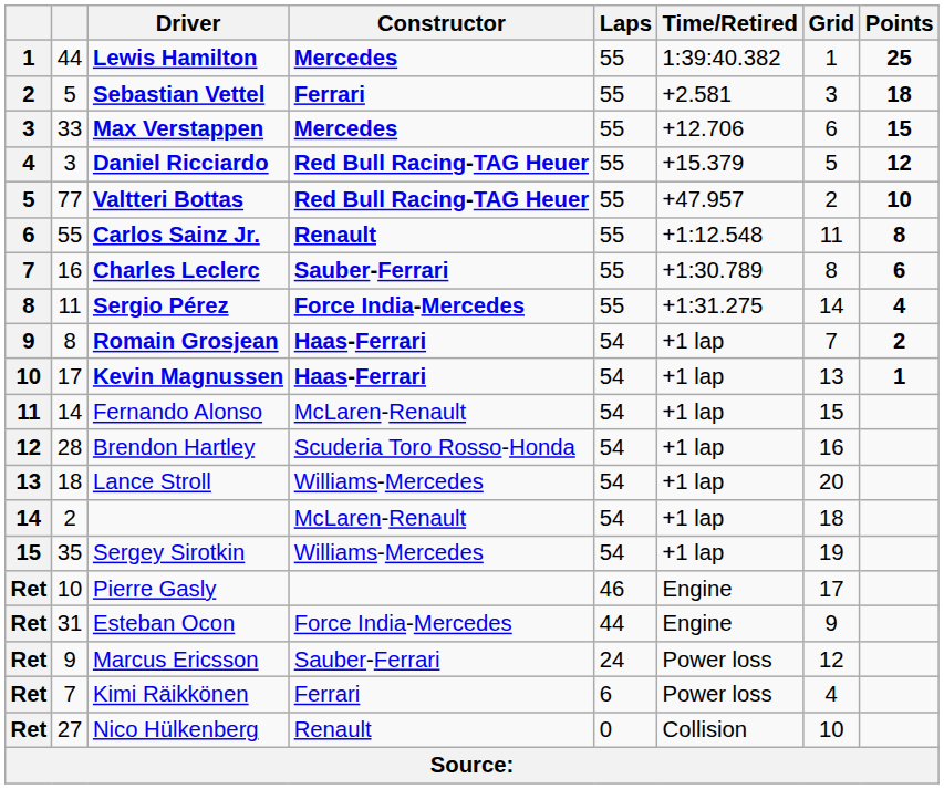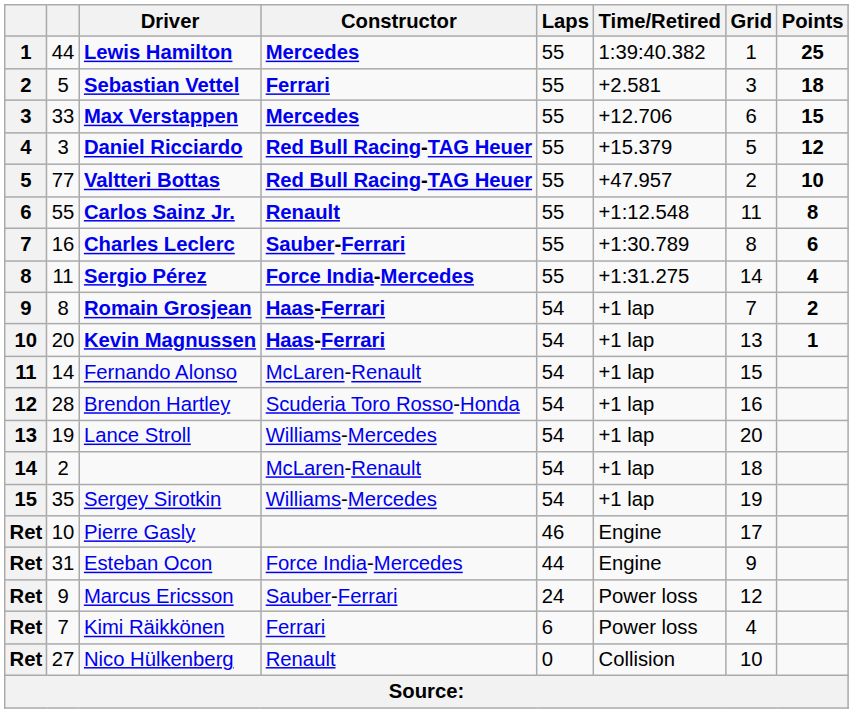 <table class="wikitable sortable" style="font-size: 85%;">
 <tr>
 <th></th>
 <th></th>
 <th>Driver</th>
 <th>Constructor</th>
 <th class="unsortable">Laps</th>
 <th class="unsortable">Time/Retired</th>
 <th>Grid</th>
 <th>Points</th>
 </tr>
 <tr>
 <th>1</th>
 <td align="center">44</td>
 <td data-sort-value="HAM"><strong> <a href='#'>Lewis Hamilton</a></strong></td>
 <td><a href='#'><strong>Mercedes</strong></a></td>
 <td>55</td>
 <td>1:39:40.382</td>
 <td align="center">1</td>
 <td align="center"><strong>25</strong></td>
 </tr>
 <tr>
 <th>2</th>
 <td align="center">5</td>
 <td data-sort-value="VET"><strong> <a href='#'>Sebastian Vettel</a></strong></td>
 <td><a href='#'><strong>Ferrari</strong></a></td>
 <td>55</td>
 <td>+2.581</td>
 <td align="center">3</td>
 <td align="center"><strong>18</strong></td>
 </tr>
 <tr>
 <th>3</th>
 <td align="center">33</td>
 <td data-sort-value="VER"><strong> <a href='#'>Max Verstappen</a></strong></td>
 <td><a href='#'><strong>Mercedes</strong></a></td>
 <td>55</td>
 <td>+12.706</td>
 <td align="center">6</td>
 <td align="center"><strong>15</strong></td>
 </tr>
 <tr>
 <th>4</th>
 <td align="center">3</td>
 <td data-sort-value="RIC"><strong> <a href='#'>Daniel Ricciardo</a></strong></td>
 <td><strong><a href='#'>Red Bull Racing</a>-<a href='#'>TAG Heuer</a></strong></td>
 <td>55</td>
 <td>+15.379</td>
 <td align="center">5</td>
 <td align="center"><strong>12</strong></td>
 </tr>
 <tr>
 <th>5</th>
 <td align="center">77</td>
 <td data-sort-value="BOT"><strong> <a href='#'>Valtteri Bottas</a></strong></td>
 <td><strong><a href='#'>Red Bull Racing</a>-<a href='#'>TAG Heuer</a></strong></td>
 <td>55</td>
 <td>+47.957</td>
 <td align="center">2</td>
 <td align="center"><strong>10</strong></td>
 </tr>
 <tr>
 <th>6</th>
 <td align="center">55</td>
 <td data-sort-value="SAI"><strong> <a href='#'>Carlos Sainz Jr.</a></strong></td>
 <td><strong><a href='#'>Renault</a></strong></td>
 <td>55</td>
 <td>+1:12.548</td>
 <td align="center">11</td>
 <td align="center"><strong>8</strong></td>
 </tr>
 <tr>
 <th>7</th>
 <td align="center">16</td>
 <td data-sort-value="LEC"><strong> <a href='#'>Charles Leclerc</a></strong></td>
 <td><strong><a href='#'>Sauber</a>-<a href='#'>Ferrari</a></strong></td>
 <td>55</td>
 <td>+1:30.789</td>
 <td align="center">8</td>
 <td align="center"><strong>6</strong></td>
 </tr>
 <tr>
 <th>8</th>
 <td align="center">11</td>
 <td data-sort-value="PER"><strong> <a href='#'>Sergio Pérez</a></strong></td>
 <td><strong><a href='#'>Force India</a>-<a href='#'>Mercedes</a></strong></td>
 <td>55</td>
 <td>+1:31.275</td>
 <td align="center">14</td>
 <td align="center"><strong>4</strong></td>
 </tr>
 <tr>
 <th>9</th>
 <td align="center">8</td>
 <td data-sort-value="GRO"><strong> <a href='#'>Romain Grosjean</a></strong></td>
 <td><strong><a href='#'>Haas</a>-<a href='#'>Ferrari</a></strong></td>
 <td>54</td>
 <td>+1 lap</td>
 <td align="center">7</td>
 <td align="center"><strong>2</strong></td>
 </tr>
 <tr>
 <th>10</th>
-<td align="center">17</td>
+<td align="center">20</td>
 <td data-sort-value="MAG"><strong> <a href='#'>Kevin Magnussen</a></strong></td>
 <td><strong><a href='#'>Haas</a>-<a href='#'>Ferrari</a></strong></td>
 <td>54</td>
 <td>+1 lap</td>
 <td align="center">13</td>
 <td align="center"><strong>1</strong></td>
 </tr>
 <tr>
 <th>11</th>
 <td align="center">14</td>
 <td data-sort-value="ALO"> <a href='#'>Fernando Alonso</a></td>
 <td><a href='#'>McLaren</a>-<a href='#'>Renault</a></td>
 <td>54</td>
 <td>+1 lap</td>
 <td align="center">15</td>
 <td></td>
 </tr>
 <tr>
 <th>12</th>
 <td align="center">28</td>
 <td data-sort-value="HAR"> <a href='#'>Brendon Hartley</a></td>
 <td><a href='#'>Scuderia Toro Rosso</a>-<a href='#'>Honda</a></td>
 <td>54</td>
 <td>+1 lap</td>
 <td align="center">16</td>
 <td></td>
 </tr>
 <tr>
 <th>13</th>
-<td align="center">18</td>
+<td align="center">19</td>
 <td data-sort-value="STR"> <a href='#'>Lance Stroll</a></td>
 <td><a href='#'>Williams</a>-<a href='#'>Mercedes</a></td>
 <td>54</td>
 <td>+1 lap</td>
 <td align="center">20</td>
 <td></td>
 </tr>
 <tr>
 <th>14</th>
 <td align="center">2</td>
 <td data-sort-value="VAN"></td>
 <td><a href='#'>McLaren</a>-<a href='#'>Renault</a></td>
 <td>54</td>
 <td>+1 lap</td>
 <td align="center">18</td>
 <td></td>
 </tr>
 <tr>
 <th>15</th>
 <td align="center">35</td>
 <td data-sort-value="SIR"> <a href='#'>Sergey Sirotkin</a></td>
 <td><a href='#'>Williams</a>-<a href='#'>Mercedes</a></td>
 <td>54</td>
 <td>+1 lap</td>
 <td align="center">19</td>
 <td></td>
 </tr>
 <tr>
 <th data-sort-value="16">Ret</th>
 <td align="center">10</td>
 <td data-sort-value="GAS"> <a href='#'>Pierre Gasly</a></td>
 <td></td>
 <td>46</td>
 <td>Engine</td>
 <td align="center">17</td>
 <td></td>
 </tr>
 <tr>
 <th data-sort-value="17">Ret</th>
 <td align="center">31</td>
 <td data-sort-value="OCO"> <a href='#'>Esteban Ocon</a></td>
 <td><a href='#'>Force India</a>-<a href='#'>Mercedes</a></td>
 <td>44</td>
 <td>Engine</td>
 <td align="center">9</td>
 <td></td>
 </tr>
 <tr>
 <th data-sort-value="18">Ret</th>
 <td align="center">9</td>
 <td data-sort-value="ERI"> <a href='#'>Marcus Ericsson</a></td>
 <td><a href='#'>Sauber</a>-<a href='#'>Ferrari</a></td>
 <td>24</td>
 <td>Power loss</td>
 <td align="center">12</td>
 <td></td>
 </tr>
 <tr>
 <th data-sort-value="19">Ret</th>
 <td align="center">7</td>
 <td data-sort-value="RAI"> <a href='#'>Kimi Räikkönen</a></td>
 <td><a href='#'>Ferrari</a></td>
 <td>6</td>
 <td>Power loss</td>
 <td align="center">4</td>
 <td></td>
 </tr>
 <tr>
 <th data-sort-value="20">Ret</th>
 <td align="center">27</td>
 <td data-sort-value="HUL"> <a href='#'>Nico Hülkenberg</a></td>
 <td><a href='#'>Renault</a></td>
 <td>0</td>
 <td>Collision</td>
 <td align="center">10</td>
 <td></td>
 </tr>
 <tr>
 <th colspan="8">Source:</th>
 </tr>
 </table>
